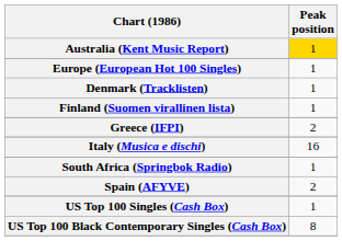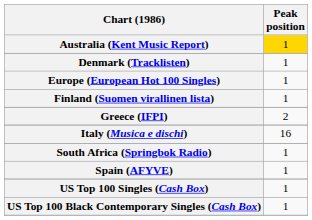 <table class="wikitable sortable plainrowheaders" style="text-align:center">
 <tr>
 <th scope="col">Chart (1986)</th>
 <th scope="col">Peak<br>position</th>
 </tr>
 <tr>
 <th scope="row">Australia (<a href='#'>Kent Music Report</a>)</th>
 <td style="background: gold;">1</td>
 </tr>
 <tr>
 </tr>
 <tr>
 </tr>
 <tr>
 </tr>
 <tr>
-<th scope="row">Europe (<a href='#'>European Hot 100 Singles</a>)</th>
+<th scope="row">Denmark (<a href='#'>Tracklisten</a>)</th>
 <td>1</td>
 </tr>
 <tr>
-<th scope="row">Denmark (<a href='#'>Tracklisten</a>)</th>
+<th scope="row">Europe (<a href='#'>European Hot 100 Singles</a>)</th>
 <td>1</td>
 </tr>
 <tr>
 <th scope="row">Finland (<a href='#'>Suomen virallinen lista</a>)</th>
 <td>1</td>
 </tr>
 <tr>
 </tr>
 <tr>
 <th scope="row">Greece (<a href='#'>IFPI</a>)</th>
 <td>2</td>
 </tr>
 <tr>
 </tr>
 <tr>
 <th scope="row">Italy (<em><a href='#'>Musica e dischi</a></em>)</th>
 <td>16</td>
 </tr>
 <tr>
 </tr>
 <tr>
 </tr>
 <tr>
 </tr>
 <tr>
 </tr>
 <tr>
 <th scope="row">South Africa (<a href='#'>Springbok Radio</a>)</th>
 <td>1</td>
 </tr>
 <tr>
 <th scope="row">Spain (<a href='#'>AFYVE</a>)</th>
-<td>2</td>
+<td>1</td>
 </tr>
 <tr>
 </tr>
 <tr>
 </tr>
 <tr>
 </tr>
 <tr>
 </tr>
 <tr>
 </tr>
 <tr>
 </tr>
 <tr>
 </tr>
 <tr>
 </tr>
 <tr>
 <th scope="row">US Top 100 Singles (<em><a href='#'>Cash Box</a></em>)</th>
 <td>1</td>
 </tr>
 <tr>
 <th scope="row">US Top 100 Black Contemporary Singles (<em><a href='#'>Cash Box</a></em>)</th>
-<td>8</td>
+<td>1</td>
 </tr>
 <tr>
 </tr>
 </table>
